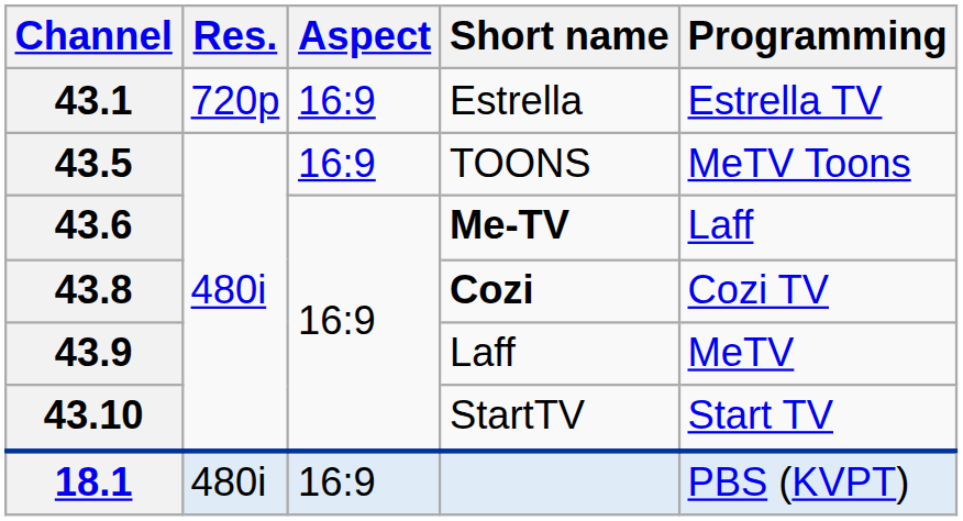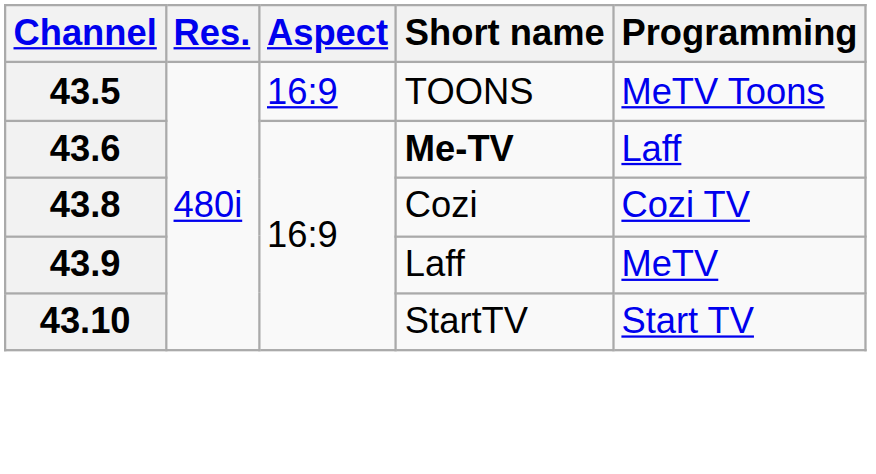 <table class="wikitable">
 <tr>
 <th scope = "col"><a href='#'>Channel</a></th>
 <th scope = "col"><a href='#'>Res.</a></th>
 <th scope = "col"><a href='#'>Aspect</a></th>
 <th scope = "col">Short name</th>
 <th scope = "col">Programming</th>
-</tr>
-<tr>
-<th scope = "row">43.1</th>
-<td><a href='#'>720p</a></td>
-<td><a href='#'>16:9</a></td>
-<td>Estrella</td>
-<td><a href='#'>Estrella TV</a></td>
 </tr>
 <tr>
 <th scope = "row">43.5</th>
 <td rowspan=5><a href='#'>480i</a></td>
 <td><a href='#'>16:9</a></td>
 <td>TOONS</td>
 <td><a href='#'>MeTV Toons</a></td>
 </tr>
 <tr>
 <th scope = "row">43.6</th>
 <td rowspan=4>16:9</td>
 <td><strong>Me-TV</strong></td>
 <td><a href='#'>Laff</a></td>
 </tr>
 <tr>
 <th scope = "row">43.8</th>
-<td><strong>Cozi</strong></td>
+<td>Cozi</td>
 <td><a href='#'>Cozi TV</a></td>
 </tr>
 <tr>
 <th scope = "row">43.9</th>
 <td>Laff</td>
 <td><a href='#'>MeTV</a></td>
 </tr>
 <tr>
 <th scope = "row">43.10</th>
 <td>StartTV</td>
 <td><a href='#'>Start TV</a></td>
 </tr>
-<tr style="background-color:#DFEBF6; border-top: 2px solid #003399;">
-<th scope = "row"><a href='#'>18.1</a></th>
-<td>480i</td>
-<td>16:9</td>
-<td></td>
-<td><a href='#'>PBS</a> (<a href='#'>KVPT</a>)</td>
-</tr>
 </table>
